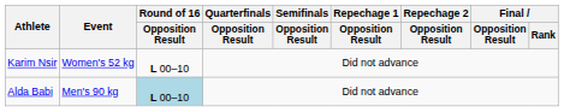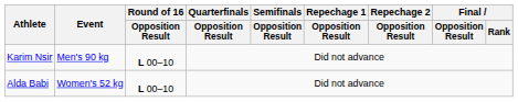 <table class="wikitable" style="font-size:90%">
 <tr>
 <th rowspan="2">Athlete</th>
 <th rowspan="2">Event</th>
 <th>Round of 16</th>
 <th>Quarterfinals</th>
 <th>Semifinals</th>
 <th>Repechage 1</th>
 <th>Repechage 2</th>
 <th colspan="2">Final / </th>
 </tr>
 <tr style="font-size:95%">
 <th>Opposition<br>Result</th>
 <th>Opposition<br>Result</th>
 <th>Opposition<br>Result</th>
 <th>Opposition<br>Result</th>
 <th>Opposition<br>Result</th>
 <th>Opposition<br>Result</th>
 <th>Rank</th>
 </tr>
 <tr align="center">
 <td align="left"><a href='#'>Karim Nsir</a></td>
-<td align="left"><a href='#'>Women's 52 kg</a></td>
+<td align="left"><a href='#'>Men's 90 kg</a></td>
 <td><br><strong>L</strong> 00–10</td>
 <td colspan="6">Did not advance</td>
 </tr>
 <tr align="center">
 <td align="left"><a href='#'>Alda Babi</a></td>
-<td align="left"><a href='#'>Men's 90 kg</a></td>
-<td style="background: lightblue;"><br><strong>L</strong> 00–10</td>
+<td align="left"><a href='#'>Women's 52 kg</a></td>
+<td><br><strong>L</strong> 00–10</td>
 <td colspan="6">Did not advance</td>
 </tr>
 </table>
